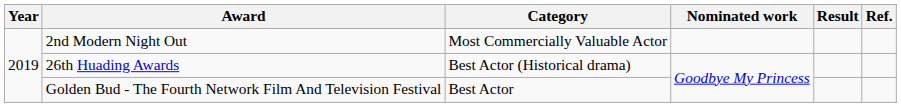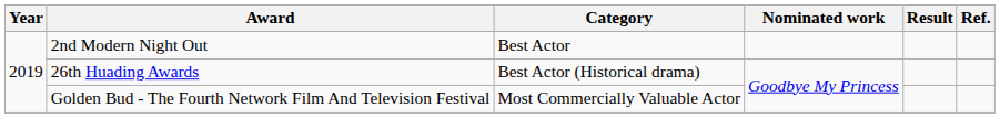 <table class="wikitable">
 <tr>
 <th>Year</th>
 <th>Award</th>
 <th>Category</th>
 <th>Nominated work</th>
 <th>Result</th>
 <th>Ref.</th>
 </tr>
 <tr>
 <td rowspan=3>2019</td>
 <td>2nd Modern Night Out</td>
-<td>Most Commercially Valuable Actor</td>
+<td>Best Actor</td>
 <td></td>
 <td></td>
 <td></td>
 </tr>
 <tr>
 <td>26th <a href='#'>Huading Awards</a></td>
 <td>Best Actor (Historical drama)</td>
 <td rowspan=2><em><a href='#'>Goodbye My Princess</a></em></td>
 <td></td>
 <td></td>
 </tr>
 <tr>
 <td>Golden Bud - The Fourth Network Film And Television Festival</td>
-<td>Best Actor</td>
+<td>Most Commercially Valuable Actor</td>
 <td></td>
 <td></td>
 </tr>
 </table>
